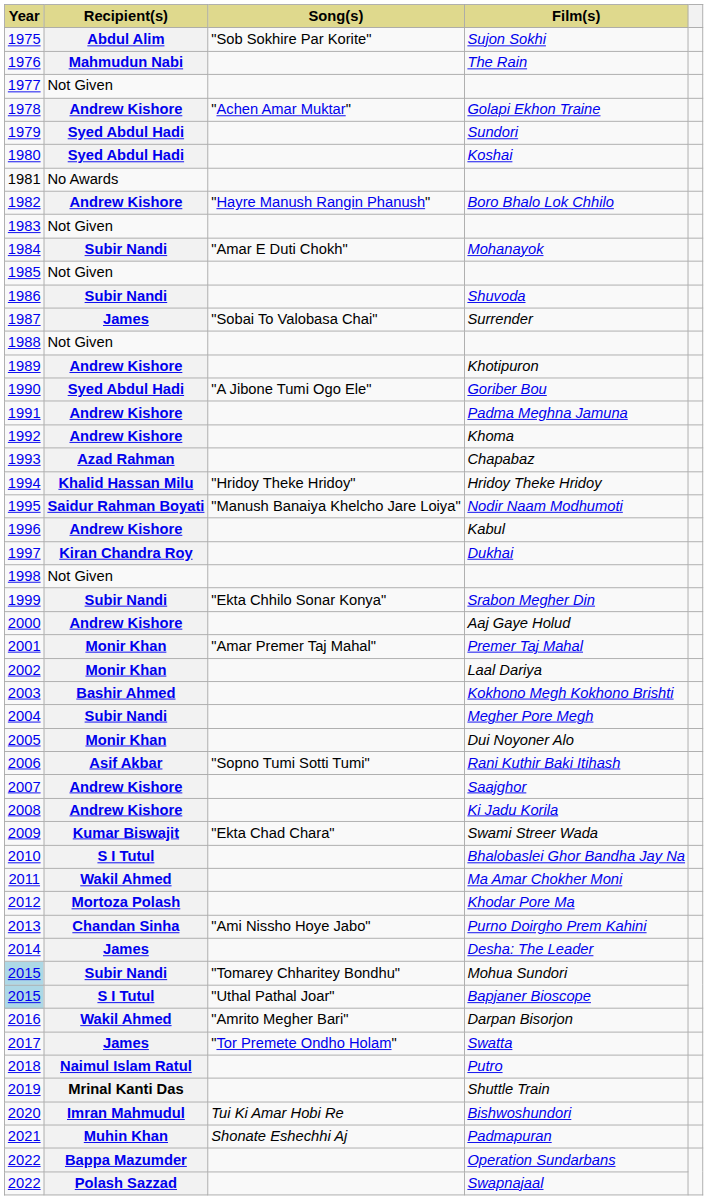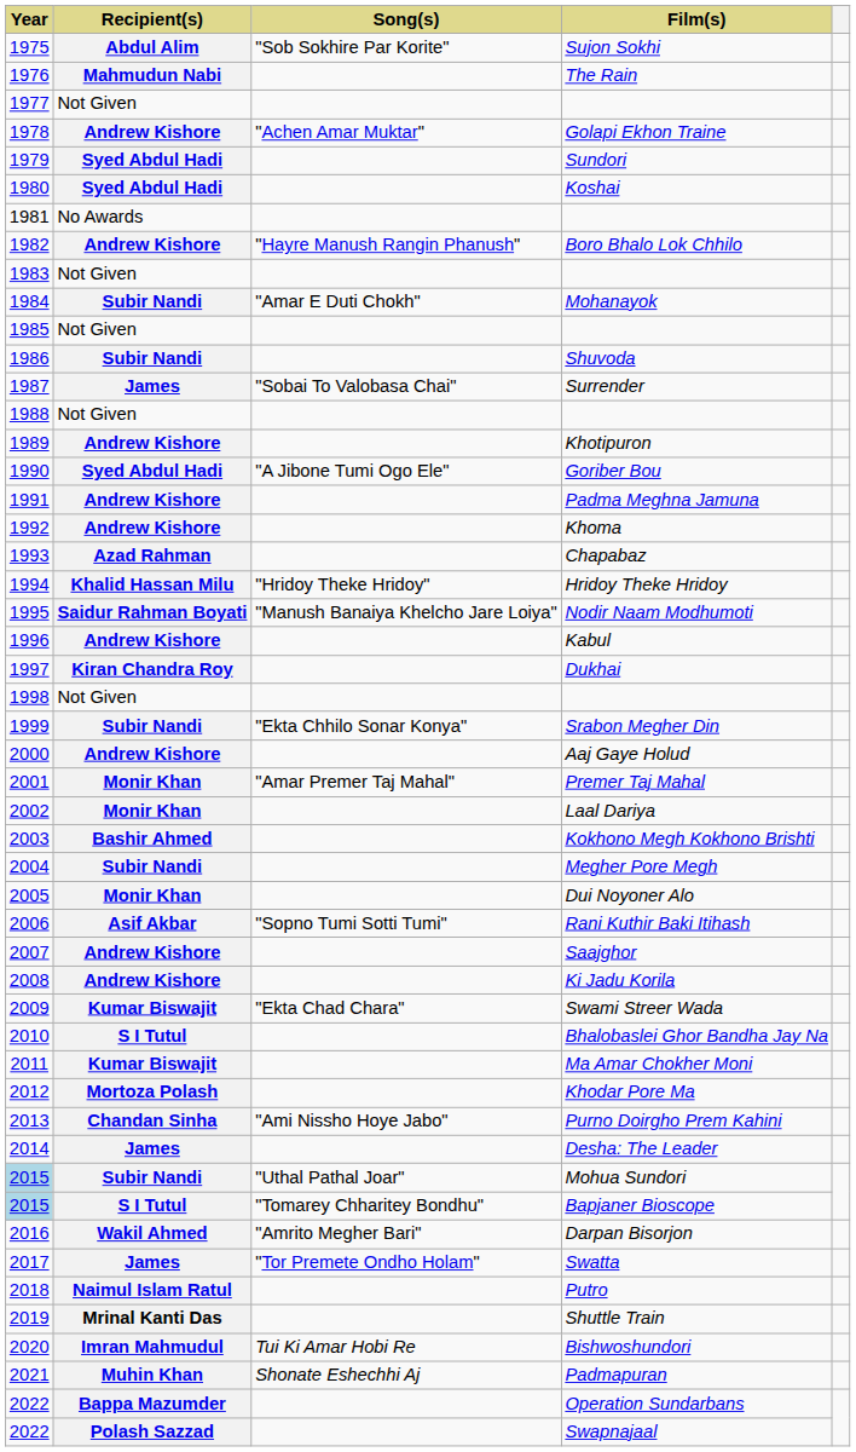 <table class="wikitable plainrowheaders sortable">
 <tr>
 <th style="background:#DFD98D;">Year</th>
 <th style="background:#DFD98D;">Recipient(s)</th>
 <th style="background:#DFD98D;">Song(s)</th>
 <th style="background:#DFD98D;">Film(s)</th>
 <th scope="col" style="width:2%;" class="unsortable" style="background:#DFD98D;"></th>
 </tr>
 <tr>
 <td style="text-align:center;"><a href='#'>1975<br></a></td>
 <th scope="row"><a href='#'>Abdul Alim</a></th>
 <td>"Sob Sokhire Par Korite"</td>
 <td><em><a href='#'>Sujon Sokhi</a></em></td>
 <td></td>
 </tr>
 <tr>
 <td style="text-align:center;"><a href='#'>1976<br></a></td>
 <th scope="row"><a href='#'>Mahmudun Nabi</a></th>
 <td></td>
 <td><em><a href='#'>The Rain</a></em></td>
 <td></td>
 </tr>
 <tr>
 <td style="text-align:center;"><a href='#'>1977<br></a></td>
 <td>Not Given</td>
 <td></td>
 <td></td>
 <td></td>
 </tr>
 <tr>
 <td style="text-align:center;"><a href='#'>1978<br></a></td>
 <th scope="row"><a href='#'>Andrew Kishore</a></th>
 <td>"<a href='#'>Achen Amar Muktar</a>"</td>
 <td><em><a href='#'>Golapi Ekhon Traine</a></em> </td>
 <td></td>
 </tr>
 <tr>
 <td style="text-align:center;"><a href='#'>1979<br></a></td>
 <th scope="row"><a href='#'>Syed Abdul Hadi</a></th>
 <td></td>
 <td><em><a href='#'>Sundori</a></em></td>
 <td></td>
 </tr>
 <tr>
 <td style="text-align:center;"><a href='#'>1980<br></a></td>
 <th scope="row"><a href='#'>Syed Abdul Hadi</a></th>
 <td></td>
 <td><em><a href='#'>Koshai</a></em></td>
 <td></td>
 </tr>
 <tr>
 <td style="text-align:center;">1981</td>
 <td>No Awards</td>
 <td></td>
 <td></td>
 <td></td>
 </tr>
 <tr>
 <td style="text-align:center;"><a href='#'>1982<br></a></td>
 <th scope="row"><a href='#'>Andrew Kishore</a></th>
 <td>"<a href='#'>Hayre Manush Rangin Phanush</a>"</td>
 <td><em><a href='#'>Boro Bhalo Lok Chhilo</a></em></td>
 <td></td>
 </tr>
 <tr>
 <td style="text-align:center;"><a href='#'>1983<br></a></td>
 <td>Not Given</td>
 <td></td>
 <td></td>
 <td></td>
 </tr>
 <tr>
 <td style="text-align:center;"><a href='#'>1984<br></a></td>
 <th scope="row"><a href='#'>Subir Nandi</a></th>
 <td>"Amar E Duti Chokh"</td>
 <td><em><a href='#'>Mohanayok</a></em></td>
 <td></td>
 </tr>
 <tr>
 <td style="text-align:center;"><a href='#'>1985<br></a></td>
 <td>Not Given</td>
 <td></td>
 <td></td>
 <td></td>
 </tr>
 <tr>
 <td style="text-align:center;"><a href='#'>1986<br></a></td>
 <th scope="row"><a href='#'>Subir Nandi</a></th>
 <td></td>
 <td><em><a href='#'>Shuvoda</a></em> </td>
 <td></td>
 </tr>
 <tr>
 <td style="text-align:center;"><a href='#'>1987<br></a></td>
 <th scope="row"><a href='#'>James</a></th>
 <td>"Sobai To Valobasa Chai"</td>
 <td><em>Surrender</em></td>
 <td></td>
 </tr>
 <tr>
 <td style="text-align:center;"><a href='#'>1988<br></a></td>
 <td>Not Given</td>
 <td></td>
 <td></td>
 <td></td>
 </tr>
 <tr>
 <td style="text-align:center;"><a href='#'>1989<br></a></td>
 <th scope="row"><a href='#'>Andrew Kishore</a></th>
 <td></td>
 <td><em>Khotipuron</em></td>
 <td></td>
 </tr>
 <tr>
 <td style="text-align:center;"><a href='#'>1990<br></a></td>
 <th scope="row"><a href='#'>Syed Abdul Hadi</a></th>
 <td>"A Jibone Tumi Ogo Ele"</td>
 <td><em><a href='#'>Goriber Bou</a></em> </td>
 <td></td>
 </tr>
 <tr>
 <td style="text-align:center;"><a href='#'>1991<br></a></td>
 <th scope="row"><a href='#'>Andrew Kishore</a></th>
 <td></td>
 <td><em><a href='#'>Padma Meghna Jamuna</a></em> </td>
 <td></td>
 </tr>
 <tr>
 <td style="text-align:center;"><a href='#'>1992<br></a></td>
 <th scope="row"><a href='#'>Andrew Kishore</a></th>
 <td></td>
 <td><em>Khoma</em></td>
 <td></td>
 </tr>
 <tr>
 <td style="text-align:center;"><a href='#'>1993<br></a></td>
 <th scope="row"><a href='#'>Azad Rahman</a></th>
 <td></td>
 <td><em>Chapabaz</em></td>
 <td></td>
 </tr>
 <tr>
 <td style="text-align:center;"><a href='#'>1994<br></a></td>
 <th scope="row"><a href='#'>Khalid Hassan Milu</a></th>
 <td>"Hridoy Theke Hridoy"</td>
 <td><em>Hridoy Theke Hridoy</em></td>
 <td></td>
 </tr>
 <tr>
 <td style="text-align:center;"><a href='#'>1995<br></a></td>
 <th scope="row"><a href='#'>Saidur Rahman Boyati</a></th>
 <td>"Manush Banaiya Khelcho Jare Loiya"</td>
 <td><em><a href='#'>Nodir Naam Modhumoti</a></em></td>
 <td></td>
 </tr>
 <tr>
 <td style="text-align:center;"><a href='#'>1996<br></a></td>
 <th scope="row"><a href='#'>Andrew Kishore</a></th>
 <td></td>
 <td><em>Kabul</em></td>
 <td></td>
 </tr>
 <tr>
 <td style="text-align:center;"><a href='#'>1997<br></a></td>
 <th scope="row"><a href='#'>Kiran Chandra Roy</a></th>
 <td></td>
 <td><em><a href='#'>Dukhai</a></em> </td>
 <td></td>
 </tr>
 <tr>
 <td style="text-align:center;"><a href='#'>1998<br></a></td>
 <td>Not Given</td>
 <td></td>
 <td></td>
 <td></td>
 </tr>
 <tr>
 <td style="text-align:center;"><a href='#'>1999<br></a></td>
 <th scope="row"><a href='#'>Subir Nandi</a></th>
 <td>"Ekta Chhilo Sonar Konya"</td>
 <td><em><a href='#'>Srabon Megher Din</a></em></td>
 <td></td>
 </tr>
 <tr>
 <td style="text-align:center;"><a href='#'>2000<br></a></td>
 <th scope="row"><a href='#'>Andrew Kishore</a></th>
 <td></td>
 <td><em>Aaj Gaye Holud</em></td>
 <td></td>
 </tr>
 <tr>
 <td style="text-align:center;"><a href='#'>2001<br></a></td>
 <th scope="row"><a href='#'>Monir Khan</a></th>
 <td>"Amar Premer Taj Mahal"</td>
 <td><em><a href='#'>Premer Taj Mahal</a></em></td>
 <td></td>
 </tr>
 <tr>
 <td style="text-align:center;"><a href='#'>2002<br></a></td>
 <th scope="row"><a href='#'>Monir Khan</a></th>
 <td></td>
 <td><em>Laal Dariya</em></td>
 <td></td>
 </tr>
 <tr>
 <td style="text-align:center;"><a href='#'>2003<br></a></td>
 <th scope="row"><a href='#'>Bashir Ahmed</a></th>
 <td></td>
 <td><em><a href='#'>Kokhono Megh Kokhono Brishti</a></em></td>
 <td></td>
 </tr>
 <tr>
 <td style="text-align:center;"><a href='#'>2004<br></a></td>
 <th scope="row"><a href='#'>Subir Nandi</a></th>
 <td></td>
 <td><em><a href='#'>Megher Pore Megh</a></em></td>
 <td></td>
 </tr>
 <tr>
 <td style="text-align:center;"><a href='#'>2005<br></a></td>
 <th scope="row"><a href='#'>Monir Khan</a></th>
 <td></td>
 <td><em>Dui Noyoner Alo</em></td>
 <td></td>
 </tr>
 <tr>
 <td style="text-align:center;"><a href='#'>2006<br></a></td>
 <th scope="row"><a href='#'>Asif Akbar</a></th>
 <td>"Sopno Tumi Sotti Tumi"</td>
 <td><em><a href='#'>Rani Kuthir Baki Itihash</a></em></td>
 <td></td>
 </tr>
 <tr>
 <td style="text-align:center;"><a href='#'>2007<br></a></td>
 <th scope="row"><a href='#'>Andrew Kishore</a></th>
 <td></td>
 <td><em><a href='#'>Saajghor</a></em></td>
 <td></td>
 </tr>
 <tr>
 <td style="text-align:center;"><a href='#'>2008<br></a></td>
 <th scope="row"><a href='#'>Andrew Kishore</a></th>
 <td></td>
 <td><em><a href='#'>Ki Jadu Korila</a></em></td>
 <td></td>
 </tr>
 <tr>
 <td style="text-align:center;"><a href='#'>2009<br></a></td>
 <th scope="row"><a href='#'>Kumar Biswajit</a></th>
 <td>"Ekta Chad Chara"</td>
 <td><em>Swami Streer Wada</em></td>
 <td></td>
 </tr>
 <tr>
 <td style="text-align:center;"><a href='#'>2010<br></a></td>
 <th scope="row"><a href='#'>S I Tutul</a></th>
 <td></td>
 <td><em><a href='#'>Bhalobaslei Ghor Bandha Jay Na</a></em></td>
 <td></td>
 </tr>
 <tr>
 <td style="text-align:center;"><a href='#'>2011<br></a></td>
-<th scope="row"><a href='#'>Wakil Ahmed</a></th>
+<th scope="row"><a href='#'>Kumar Biswajit</a></th>
 <td></td>
 <td><em><a href='#'>Ma Amar Chokher Moni</a></em></td>
 <td></td>
 </tr>
 <tr>
 <td style="text-align:center;"><a href='#'>2012<br></a></td>
 <th scope="row"><a href='#'>Mortoza Polash</a></th>
 <td></td>
 <td><em><a href='#'>Khodar Pore Ma</a></em></td>
 <td></td>
 </tr>
 <tr>
 <td style="text-align:center;"><a href='#'>2013<br></a></td>
 <th scope="row"><a href='#'>Chandan Sinha</a></th>
 <td>"Ami Nissho Hoye Jabo"</td>
 <td><em><a href='#'>Purno Doirgho Prem Kahini</a></em></td>
 <td></td>
 </tr>
 <tr>
 <td style="text-align:center;"><a href='#'>2014<br></a></td>
 <th scope="row"><a href='#'>James</a></th>
 <td></td>
 <td><em><a href='#'>Desha: The Leader</a></em></td>
 <td></td>
 </tr>
 <tr>
 <td style="background:#ADD8E6;"><a href='#'>2015<br></a> </td>
 <th scope="row"><a href='#'>Subir Nandi</a></th>
-<td>"Tomarey Chharitey Bondhu"</td>
+<td>"Uthal Pathal Joar"</td>
 <td><em>Mohua Sundori</em></td>
 <td rowspan="2"></td>
 </tr>
 <tr>
 <td style="background:#ADD8E6;"><a href='#'>2015<br></a> </td>
 <th scope="row"><a href='#'>S I Tutul</a></th>
-<td>"Uthal Pathal Joar"</td>
+<td>"Tomarey Chharitey Bondhu"</td>
 <td><em><a href='#'>Bapjaner Bioscope</a></em> </td>
 </tr>
 <tr>
 <td style="text-align:center;"><a href='#'>2016<br></a></td>
 <th scope="row"><a href='#'>Wakil Ahmed</a></th>
 <td>"Amrito Megher Bari"</td>
 <td><em>Darpan Bisorjon</em></td>
 <td></td>
 </tr>
 <tr>
 <td style="text-align:center;"><a href='#'>2017<br></a></td>
 <th scope="row"><a href='#'>James</a></th>
 <td>"<a href='#'>Tor Premete Ondho Holam</a>"</td>
 <td><em><a href='#'>Swatta</a></em></td>
 <td></td>
 </tr>
 <tr>
 <td style="text-align:center;"><a href='#'>2018<br></a></td>
 <th scope="row"><a href='#'>Naimul Islam Ratul</a></th>
 <td></td>
 <td><em><a href='#'>Putro</a></em> </td>
 <td></td>
 </tr>
 <tr>
 <td style="text-align:center;"><a href='#'>2019<br></a></td>
 <th scope="row">Mrinal Kanti Das</th>
 <td></td>
 <td><em>Shuttle Train</em></td>
 <td></td>
 </tr>
 <tr>
 <td style="text-align:center;"><a href='#'>2020<br></a></td>
 <th scope="row"><a href='#'>Imran Mahmudul</a></th>
 <td><em>Tui Ki Amar Hobi Re</em></td>
 <td><em><a href='#'>Bishwoshundori</a></em></td>
 <td></td>
 </tr>
 <tr>
 <td style="text-align:center;"><a href='#'>2021<br></a></td>
 <th scope="row"><a href='#'>Muhin Khan</a></th>
 <td><em>Shonate Eshechhi Aj</em></td>
 <td><em><a href='#'>Padmapuran</a></em></td>
 <td></td>
 </tr>
 <tr>
 <td style="text-align:center;"><a href='#'>2022<br></a> </td>
 <th scope="row"><a href='#'>Bappa Mazumder</a></th>
 <td><em> </em></td>
 <td><em><a href='#'>Operation Sundarbans</a></em></td>
 <td rowspan="2"></td>
 </tr>
 <tr>
 <td style="text-align:center;"><a href='#'>2022<br></a> </td>
 <th scope="row"><a href='#'>Polash Sazzad</a></th>
 <td><em> </em></td>
 <td><em><a href='#'>Swapnajaal</a></em></td>
 </tr>
 </table>
